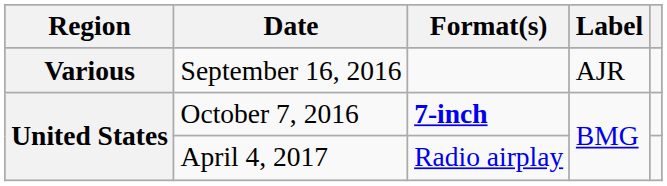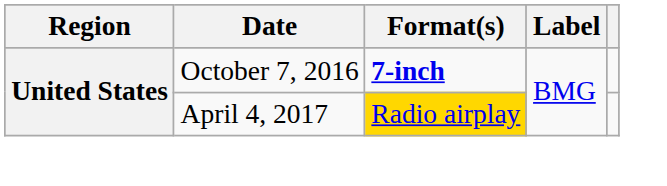 <table class="wikitable plainrowheaders">
 <tr>
 <th scope="col">Region</th>
 <th scope="col">Date</th>
 <th scope="col">Format(s)</th>
 <th scope="col">Label</th>
 <th scope="col"></th>
-</tr>
-<tr>
-<th scope="row">Various</th>
-<td>September 16, 2016</td>
-<td></td>
-<td>AJR</td>
-<td style="text-align:center;"></td>
 </tr>
 <tr>
 <th scope="row" rowspan="2">United States</th>
 <td>October 7, 2016</td>
 <td><strong><a href='#'>7-inch</a></strong></td>
 <td rowspan="2"><a href='#'>BMG</a></td>
 <td style="text-align:center;"></td>
 </tr>
 <tr>
 <td>April 4, 2017</td>
-<td><a href='#'>Radio airplay</a></td>
+<td style="background: gold;"><a href='#'>Radio airplay</a></td>
 <td style="text-align:center;"></td>
 </tr>
 </table>
